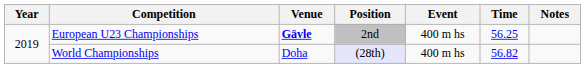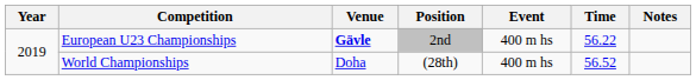 <table class="wikitable" width=55% style="font-size:90%; text-align:center;">
 <tr>
 <th>Year</th>
 <th>Competition</th>
 <th>Venue</th>
 <th>Position</th>
 <th>Event</th>
 <th>Time</th>
 <th>Notes</th>
 </tr>
 <tr>
 <td rowspan=2>2019</td>
 <td align=left><a href='#'>European U23 Championships</a></td>
 <td align=left><strong> <a href='#'>Gävle</a></strong></td>
 <td bgcolor=silver>2nd</td>
 <td>400 m hs</td>
-<td><a href='#'>56.25</a></td>
+<td><a href='#'>56.22</a></td>
 <td></td>
 </tr>
 <tr>
 <td align=left><a href='#'>World Championships</a></td>
 <td align=left> <a href='#'>Doha</a></td>
-<td style="background: lavender;"> (28th)</td>
+<td> (28th)</td>
 <td>400 m hs</td>
-<td><a href='#'>56.82</a></td>
+<td><a href='#'>56.52</a></td>
 <td></td>
 </tr>
 </table>
